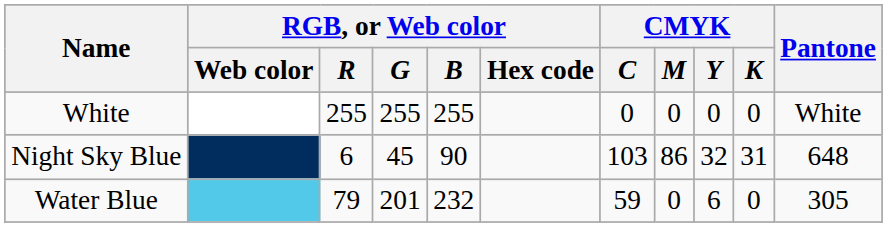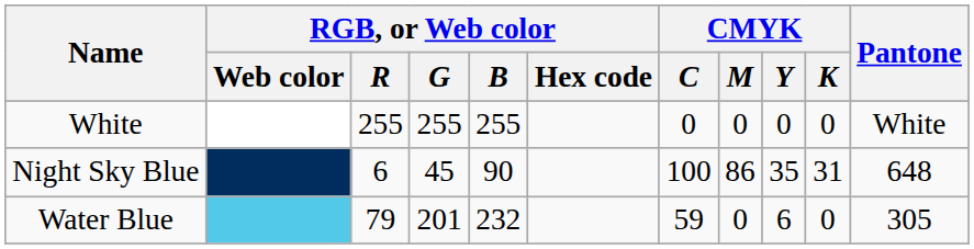 <table class="wikitable" style="text-align: center">
 <tr>
 <th rowspan="2">Name</th>
 <th colspan="5"><a href='#'>RGB</a>, or <a href='#'>Web color</a></th>
 <th colspan="4"><a href='#'>CMYK</a></th>
 <th rowspan="2"><a href='#'>Pantone</a></th>
 </tr>
 <tr>
 <th>Web color</th>
 <th><em>R</em></th>
 <th><em>G</em></th>
 <th><em>B</em></th>
 <th>Hex code</th>
 <th><em>C</em></th>
 <th><em>M</em></th>
 <th><em>Y</em></th>
 <th><em>K</em></th>
 </tr>
 <tr>
 <td>White</td>
 <td style="background:#FFFFFF"></td>
 <td>255</td>
 <td>255</td>
 <td>255</td>
 <td></td>
 <td>0</td>
 <td>0</td>
 <td>0</td>
 <td>0</td>
 <td>White</td>
 </tr>
 <tr>
 <td>Night Sky Blue</td>
 <td style="background:#002D5D"></td>
 <td>6</td>
 <td>45</td>
 <td>90</td>
 <td></td>
-<td>103</td>
+<td>100</td>
 <td>86</td>
-<td>32</td>
+<td>35</td>
 <td>31</td>
 <td>648</td>
 </tr>
 <tr>
 <td>Water Blue</td>
 <td style="background:#52C9E8"></td>
 <td>79</td>
 <td>201</td>
 <td>232</td>
 <td></td>
 <td>59</td>
 <td>0</td>
 <td>6</td>
 <td>0</td>
 <td>305</td>
 </tr>
 </table>
